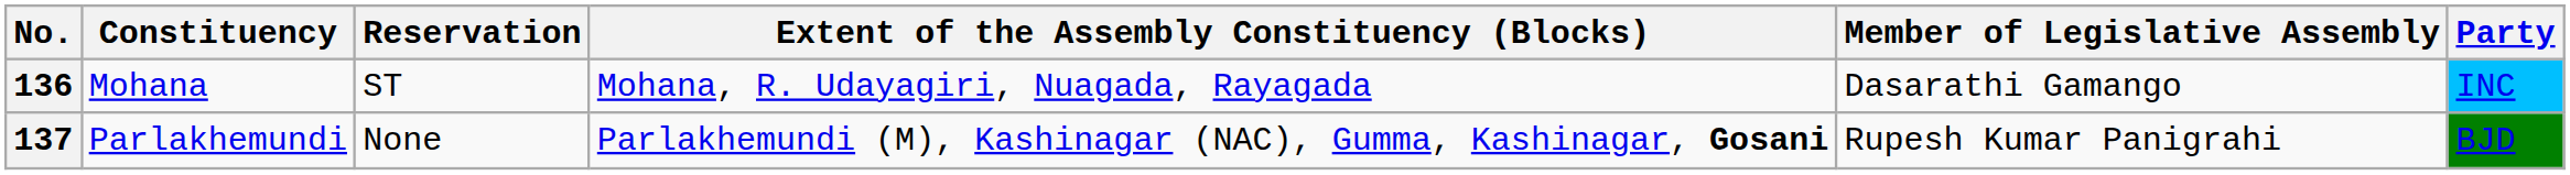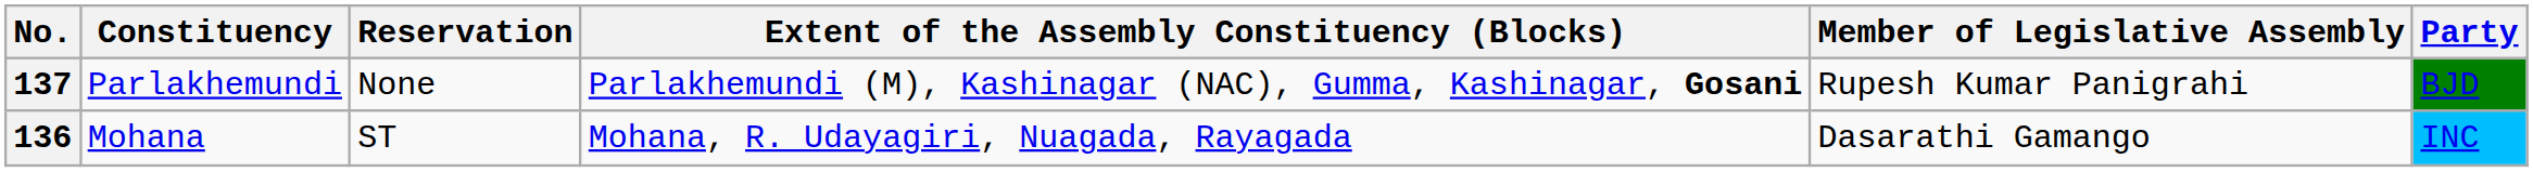 <table class="wikitable sortable">
 <tr>
 <th>No.</th>
 <th>Constituency</th>
 <th>Reservation</th>
 <th>Extent of the Assembly Constituency (Blocks)</th>
 <th>Member of Legislative Assembly</th>
 <th><a href='#'>Party</a></th>
 </tr>
 <tr>
+<th>137</th>
+<td><a href='#'>Parlakhemundi</a></td>
+<td>None</td>
+<td><a href='#'>Parlakhemundi</a> (M), <a href='#'>Kashinagar</a> (NAC), <a href='#'>Gumma</a>, <a href='#'>Kashinagar</a>, <strong>Gosani</strong></td>
+<td>Rupesh Kumar Panigrahi</td>
+<td bgcolor=#008000><a href='#'>BJD</a></td>
+</tr>
+<tr>
 <th>136</th>
 <td><a href='#'>Mohana</a></td>
 <td>ST</td>
 <td><a href='#'>Mohana</a>, <a href='#'>R. Udayagiri</a>, <a href='#'>Nuagada</a>, <a href='#'>Rayagada</a></td>
 <td>Dasarathi Gamango</td>
 <td bgcolor=#00BFFF><a href='#'>INC</a></td>
 </tr>
-<tr>
-<th>137</th>
-<td><a href='#'>Parlakhemundi</a></td>
-<td>None</td>
-<td><a href='#'>Parlakhemundi</a> (M), <a href='#'>Kashinagar</a> (NAC), <a href='#'>Gumma</a>, <a href='#'>Kashinagar</a>, <strong>Gosani</strong></td>
-<td>Rupesh Kumar Panigrahi</td>
-<td bgcolor=#008000><a href='#'>BJD</a></td>
-</tr>
 </table>
